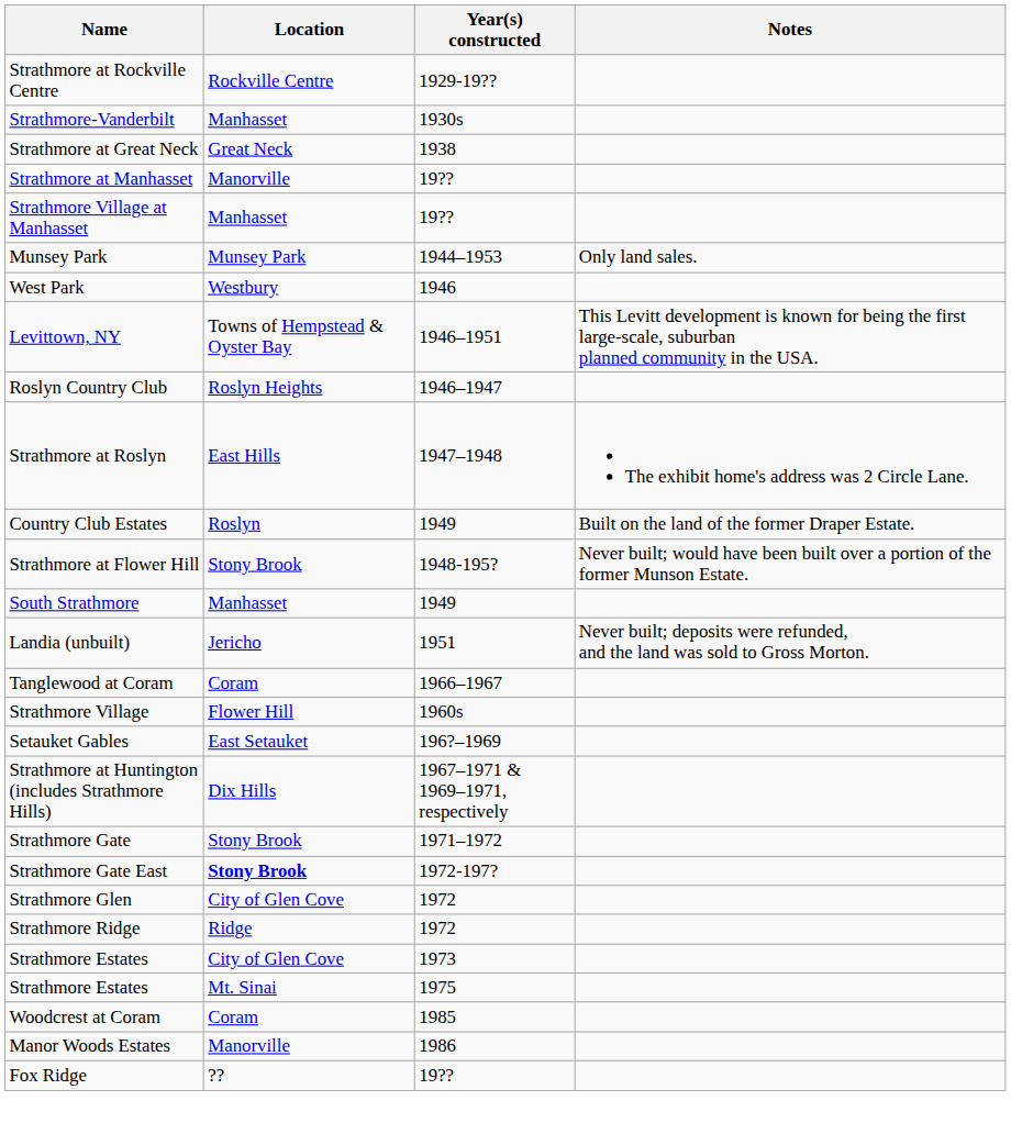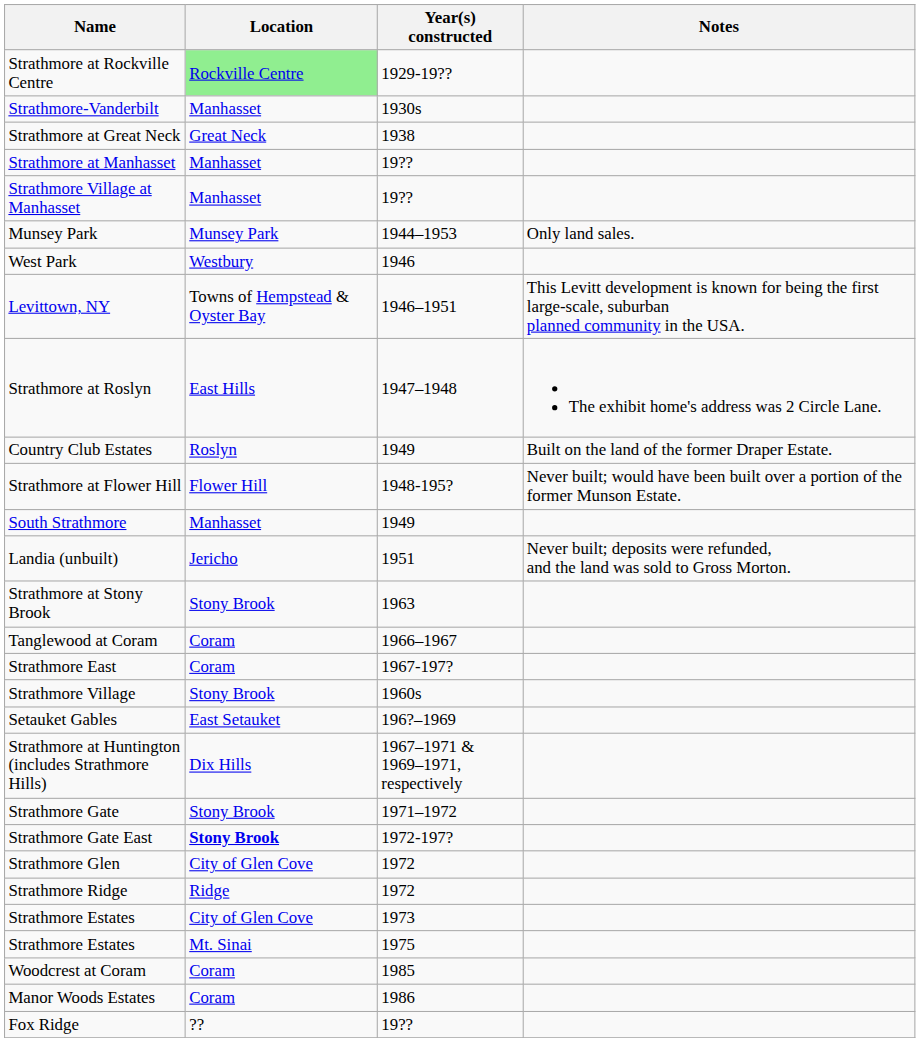 <table class="wikitable">
 <tr>
 <th>Name</th>
 <th>Location</th>
 <th>Year(s) constructed</th>
 <th>Notes</th>
 </tr>
 <tr>
 <td>Strathmore at Rockville Centre</td>
-<td><a href='#'>Rockville Centre</a></td>
+<td style="background: lightgreen;"><a href='#'>Rockville Centre</a></td>
 <td>1929-19??</td>
 <td></td>
 </tr>
 <tr>
 <td><a href='#'>Strathmore-Vanderbilt</a></td>
 <td><a href='#'>Manhasset</a></td>
 <td>1930s</td>
 <td></td>
 </tr>
 <tr>
 <td>Strathmore at Great Neck</td>
 <td><a href='#'>Great Neck</a></td>
 <td>1938</td>
 <td></td>
 </tr>
 <tr>
 <td><a href='#'>Strathmore at Manhasset</a></td>
-<td><a href='#'>Manorville</a></td>
+<td><a href='#'>Manhasset</a></td>
 <td>19??</td>
 <td></td>
 </tr>
 <tr>
 <td><a href='#'>Strathmore Village at Manhasset</a></td>
 <td><a href='#'>Manhasset</a></td>
 <td>19??</td>
 <td></td>
 </tr>
 <tr>
 <td>Munsey Park</td>
 <td><a href='#'>Munsey Park</a></td>
 <td>1944–1953</td>
 <td>Only land sales.</td>
 </tr>
 <tr>
 <td>West Park</td>
 <td><a href='#'>Westbury</a></td>
 <td>1946</td>
 <td></td>
 </tr>
 <tr>
 <td><a href='#'>Levittown, NY</a></td>
 <td>Towns of <a href='#'>Hempstead</a> & <a href='#'>Oyster Bay</a></td>
 <td>1946–1951</td>
 <td>This Levitt development is known for being the first large-scale, suburban<br><a href='#'>planned community</a> in the USA.</td>
 </tr>
 <tr>
-<td>Roslyn Country Club</td>
-<td><a href='#'>Roslyn Heights</a></td>
-<td>1946–1947</td>
-<td></td>
-</tr>
-<tr>
 <td>Strathmore at Roslyn</td>
 <td><a href='#'>East Hills</a></td>
 <td>1947–1948</td>
 <td><br><ul><li></li><li>The exhibit home's address was 2 Circle Lane.</li></ul></td>
 </tr>
 <tr>
 <td>Country Club Estates</td>
 <td><a href='#'>Roslyn</a></td>
 <td>1949</td>
 <td>Built on the land of the former Draper Estate.</td>
 </tr>
 <tr>
 <td>Strathmore at Flower Hill</td>
-<td><a href='#'>Stony Brook</a></td>
+<td><a href='#'>Flower Hill</a></td>
 <td>1948-195?</td>
 <td>Never built; would have been built over a portion of the former Munson Estate.</td>
 </tr>
 <tr>
 <td><a href='#'>South Strathmore</a></td>
 <td><a href='#'>Manhasset</a></td>
 <td>1949</td>
 <td></td>
 </tr>
 <tr>
 <td>Landia (unbuilt)</td>
 <td><a href='#'>Jericho</a></td>
 <td>1951</td>
 <td>Never built; deposits were refunded,<br>and the land was sold to Gross Morton.</td>
 </tr>
 <tr>
+<td>Strathmore at Stony Brook</td>
+<td><a href='#'>Stony Brook</a></td>
+<td>1963</td>
+<td></td>
+</tr>
+<tr>
 <td>Tanglewood at Coram</td>
 <td><a href='#'>Coram</a></td>
 <td>1966–1967</td>
 <td></td>
 </tr>
 <tr>
+<td>Strathmore East</td>
+<td><a href='#'>Coram</a></td>
+<td>1967-197?</td>
+<td></td>
+</tr>
+<tr>
 <td>Strathmore Village</td>
-<td><a href='#'>Flower Hill</a></td>
+<td><a href='#'>Stony Brook</a></td>
 <td>1960s</td>
 <td></td>
 </tr>
 <tr>
 <td>Setauket Gables</td>
 <td><a href='#'>East Setauket</a></td>
 <td>196?–1969</td>
 <td></td>
 </tr>
 <tr>
 <td>Strathmore at Huntington<br>(includes Strathmore Hills)</td>
 <td><a href='#'>Dix Hills</a></td>
 <td>1967–1971 &<br>1969–1971, respectively</td>
 <td></td>
 </tr>
 <tr>
 <td>Strathmore Gate</td>
 <td><a href='#'>Stony Brook</a></td>
 <td>1971–1972</td>
 <td></td>
 </tr>
 <tr>
 <td>Strathmore Gate East</td>
 <td><strong><a href='#'>Stony Brook</a></strong></td>
 <td>1972-197?</td>
 <td></td>
 </tr>
 <tr>
 <td>Strathmore Glen</td>
 <td><a href='#'>City of Glen Cove</a></td>
 <td>1972</td>
 <td></td>
 </tr>
 <tr>
 <td>Strathmore Ridge</td>
 <td><a href='#'>Ridge</a></td>
 <td>1972</td>
 <td></td>
 </tr>
 <tr>
 <td>Strathmore Estates</td>
 <td><a href='#'>City of Glen Cove</a></td>
 <td>1973</td>
 <td></td>
 </tr>
 <tr>
 <td>Strathmore Estates</td>
 <td><a href='#'>Mt. Sinai</a></td>
 <td>1975</td>
 <td></td>
 </tr>
 <tr>
 <td>Woodcrest at Coram</td>
 <td><a href='#'>Coram</a></td>
 <td>1985</td>
 <td></td>
 </tr>
 <tr>
 <td>Manor Woods Estates</td>
-<td><a href='#'>Manorville</a></td>
+<td><a href='#'>Coram</a></td>
 <td>1986</td>
 <td></td>
 </tr>
 <tr>
 <td>Fox Ridge</td>
 <td>??</td>
 <td>19??</td>
 <td></td>
 </tr>
 </table>
